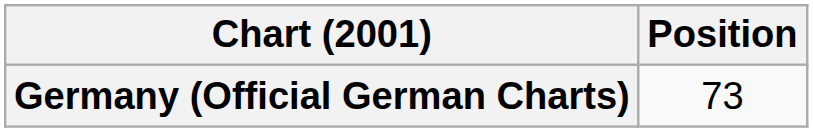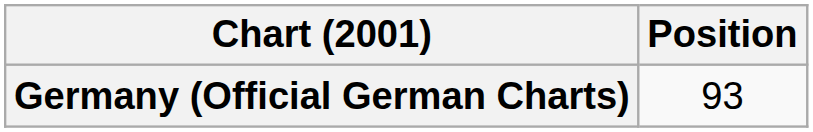 <table class="wikitable plainrowheaders" style="text-align:center">
 <tr>
 <th scope="col">Chart (2001)</th>
 <th scope="col">Position</th>
 </tr>
 <tr>
 <th scope="row">Germany (Official German Charts)</th>
-<td>73</td>
+<td>93</td>
 </tr>
 </table>
